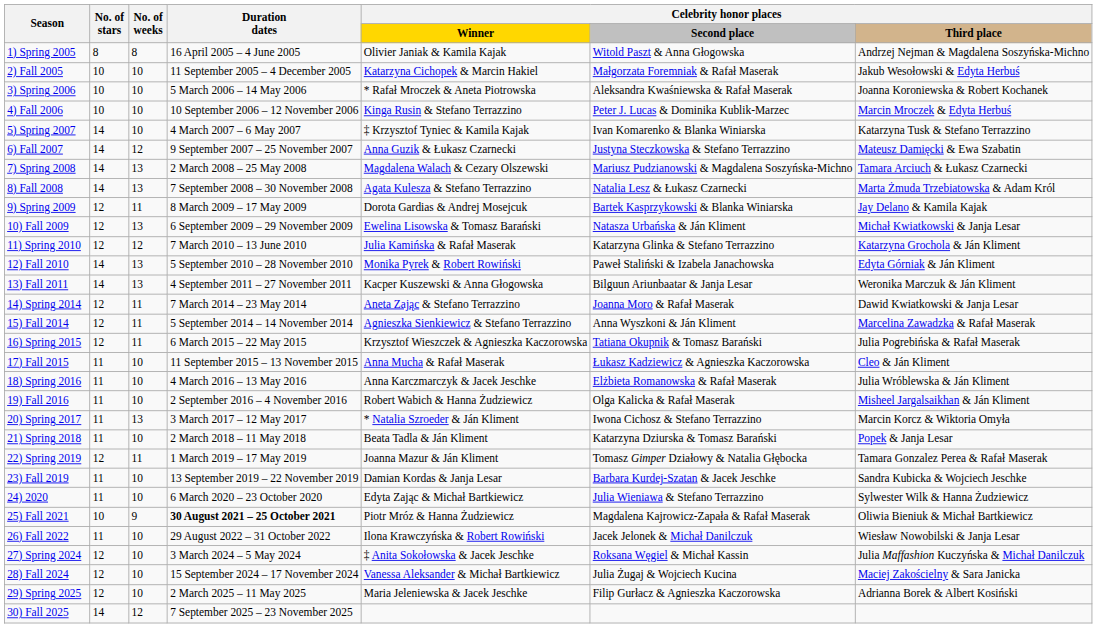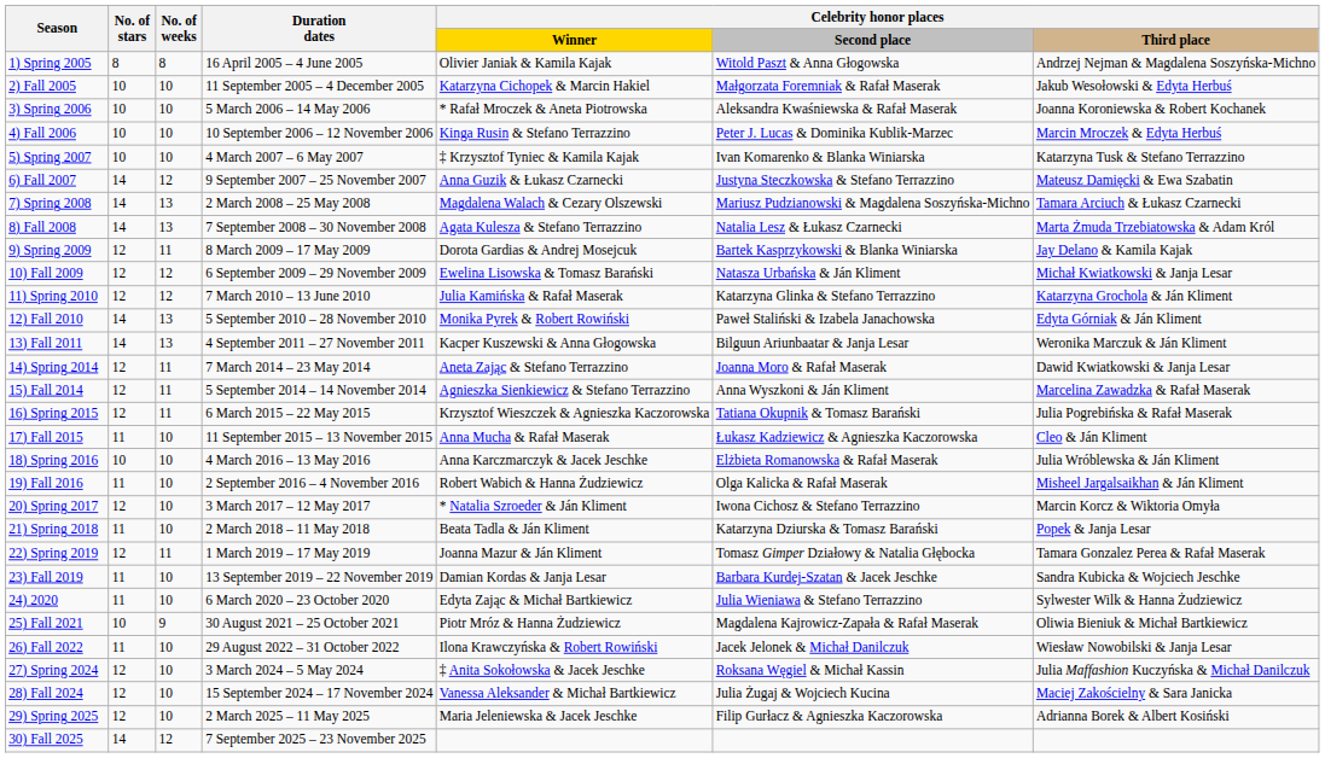 <table class="wikitable" style="white-space:nowrap; font-size:82%">
 <tr>
 <th style="width:10%;" rowspan="2">Season</th>
 <th style="width:5%;" rowspan="2">No. of<br>stars</th>
 <th style="width:5%;" rowspan="2">No. of<br>weeks</th>
 <th style="width:10%;" rowspan="2">Duration <br>dates</th>
 <th style="width:45%;" colspan="3">Celebrity honor places</th>
 </tr>
 <tr>
 <th style="width:15%; background:gold;">Winner</th>
 <th style="width:15%; background:silver;">Second place</th>
 <th style="width:15%; background:tan;">Third place</th>
 </tr>
 <tr>
 <td><a href='#'>1) Spring 2005</a></td>
 <td>8</td>
 <td>8</td>
 <td>16 April 2005 – 4 June 2005</td>
 <td>Olivier Janiak & Kamila Kajak</td>
 <td><a href='#'>Witold Paszt</a> & Anna Głogowska</td>
 <td>Andrzej Nejman & Magdalena Soszyńska-Michno</td>
 </tr>
 <tr>
 <td><a href='#'>2) Fall 2005</a></td>
 <td>10</td>
 <td>10</td>
 <td>11 September 2005 – 4 December 2005</td>
 <td><a href='#'>Katarzyna Cichopek</a> & Marcin Hakiel</td>
 <td><a href='#'>Małgorzata Foremniak</a> & Rafał Maserak</td>
 <td>Jakub Wesołowski & <a href='#'>Edyta Herbuś</a></td>
 </tr>
 <tr>
 <td><a href='#'>3) Spring 2006</a></td>
 <td>10</td>
 <td>10</td>
 <td>5 March 2006 – 14 May 2006</td>
 <td>* Rafał Mroczek & Aneta Piotrowska</td>
 <td>Aleksandra Kwaśniewska & Rafał Maserak</td>
 <td>Joanna Koroniewska & Robert Kochanek</td>
 </tr>
 <tr>
 <td><a href='#'>4) Fall 2006</a></td>
 <td>10</td>
 <td>10</td>
 <td>10 September 2006 – 12 November 2006</td>
 <td><a href='#'>Kinga Rusin</a> & Stefano Terrazzino</td>
 <td><a href='#'>Peter J. Lucas</a> & Dominika Kublik-Marzec</td>
 <td><a href='#'>Marcin Mroczek</a> & <a href='#'>Edyta Herbuś</a></td>
 </tr>
 <tr>
 <td><a href='#'>5) Spring 2007</a></td>
-<td>14</td>
+<td>10</td>
 <td>10</td>
 <td>4 March 2007 – 6 May 2007</td>
 <td>‡ Krzysztof Tyniec & Kamila Kajak</td>
 <td>Ivan Komarenko & Blanka Winiarska</td>
 <td>Katarzyna Tusk & Stefano Terrazzino</td>
 </tr>
 <tr>
 <td><a href='#'>6) Fall 2007</a></td>
 <td>14</td>
 <td>12</td>
 <td>9 September 2007 – 25 November 2007</td>
 <td><a href='#'>Anna Guzik</a> & Łukasz Czarnecki</td>
 <td><a href='#'>Justyna Steczkowska</a> & Stefano Terrazzino</td>
 <td><a href='#'>Mateusz Damięcki</a> & Ewa Szabatin</td>
 </tr>
 <tr>
 <td><a href='#'>7) Spring 2008</a></td>
 <td>14</td>
 <td>13</td>
 <td>2 March 2008 – 25 May 2008</td>
 <td><a href='#'>Magdalena Walach</a> & Cezary Olszewski</td>
 <td><a href='#'>Mariusz Pudzianowski</a> & Magdalena Soszyńska-Michno</td>
 <td><a href='#'>Tamara Arciuch</a> & Łukasz Czarnecki</td>
 </tr>
 <tr>
 <td><a href='#'>8) Fall 2008</a></td>
 <td>14</td>
 <td>13</td>
 <td>7 September 2008 – 30 November 2008</td>
 <td><a href='#'>Agata Kulesza</a> & Stefano Terrazzino</td>
 <td><a href='#'>Natalia Lesz</a> & Łukasz Czarnecki</td>
 <td><a href='#'>Marta Żmuda Trzebiatowska</a> & Adam Król</td>
 </tr>
 <tr>
 <td><a href='#'>9) Spring 2009</a></td>
 <td>12</td>
 <td>11</td>
 <td>8 March 2009 – 17 May 2009</td>
 <td>Dorota Gardias & Andrej Mosejcuk</td>
 <td><a href='#'>Bartek Kasprzykowski</a> & Blanka Winiarska</td>
 <td><a href='#'>Jay Delano</a> & Kamila Kajak</td>
 </tr>
 <tr>
 <td><a href='#'>10) Fall 2009</a></td>
 <td>12</td>
-<td>13</td>
+<td>12</td>
 <td>6 September 2009 – 29 November 2009</td>
 <td><a href='#'>Ewelina Lisowska</a> & Tomasz Barański</td>
 <td><a href='#'>Natasza Urbańska</a> & Ján Kliment</td>
 <td><a href='#'>Michał Kwiatkowski</a> & Janja Lesar</td>
 </tr>
 <tr>
 <td><a href='#'>11) Spring 2010</a></td>
 <td>12</td>
 <td>12</td>
 <td>7 March 2010 – 13 June 2010</td>
 <td><a href='#'>Julia Kamińska</a> & Rafał Maserak</td>
 <td>Katarzyna Glinka & Stefano Terrazzino</td>
 <td><a href='#'>Katarzyna Grochola</a> & Ján Kliment</td>
 </tr>
 <tr>
 <td><a href='#'>12) Fall 2010</a></td>
 <td>14</td>
 <td>13</td>
 <td>5 September 2010 – 28 November 2010</td>
 <td><a href='#'>Monika Pyrek</a> & <a href='#'>Robert Rowiński</a></td>
 <td>Paweł Staliński & Izabela Janachowska</td>
 <td><a href='#'>Edyta Górniak</a> & Ján Kliment</td>
 </tr>
 <tr>
 <td><a href='#'>13) Fall 2011</a></td>
 <td>14</td>
 <td>13</td>
 <td>4 September 2011 – 27 November 2011</td>
 <td>Kacper Kuszewski & Anna Głogowska</td>
 <td>Bilguun Ariunbaatar & Janja Lesar</td>
 <td>Weronika Marczuk & Ján Kliment</td>
 </tr>
 <tr>
 <td><a href='#'>14) Spring 2014</a></td>
 <td>12</td>
 <td>11</td>
 <td>7 March 2014 – 23 May 2014</td>
 <td><a href='#'>Aneta Zając</a> & Stefano Terrazzino</td>
 <td><a href='#'>Joanna Moro</a> & Rafał Maserak</td>
 <td>Dawid Kwiatkowski & Janja Lesar</td>
 </tr>
 <tr>
 <td><a href='#'>15) Fall 2014</a></td>
 <td>12</td>
 <td>11</td>
 <td>5 September 2014 – 14 November 2014</td>
 <td><a href='#'>Agnieszka Sienkiewicz</a> & Stefano Terrazzino</td>
 <td>Anna Wyszkoni & Ján Kliment</td>
 <td><a href='#'>Marcelina Zawadzka</a> & Rafał Maserak</td>
 </tr>
 <tr>
 <td><a href='#'>16) Spring 2015</a></td>
 <td>12</td>
 <td>11</td>
 <td>6 March 2015 – 22 May 2015</td>
 <td>Krzysztof Wieszczek & Agnieszka Kaczorowska</td>
 <td><a href='#'>Tatiana Okupnik</a> & Tomasz Barański</td>
 <td>Julia Pogrebińska & Rafał Maserak</td>
 </tr>
 <tr>
 <td><a href='#'>17) Fall 2015</a></td>
 <td>11</td>
 <td>10</td>
 <td>11 September 2015 – 13 November 2015</td>
 <td><a href='#'>Anna Mucha</a> & Rafał Maserak</td>
 <td><a href='#'>Łukasz Kadziewicz</a> & Agnieszka Kaczorowska</td>
 <td><a href='#'>Cleo</a> & Ján Kliment</td>
 </tr>
 <tr>
 <td><a href='#'>18) Spring 2016</a></td>
-<td>11</td>
+<td>10</td>
 <td>10</td>
 <td>4 March 2016 – 13 May 2016</td>
 <td>Anna Karczmarczyk & Jacek Jeschke</td>
 <td><a href='#'>Elżbieta Romanowska</a> & Rafał Maserak</td>
 <td>Julia Wróblewska & Ján Kliment</td>
 </tr>
 <tr>
 <td><a href='#'>19) Fall 2016</a></td>
 <td>11</td>
 <td>10</td>
 <td>2 September 2016 – 4 November 2016</td>
 <td>Robert Wabich	& Hanna Żudziewicz</td>
 <td>Olga Kalicka & Rafał Maserak</td>
 <td><a href='#'>Misheel Jargalsaikhan</a> & Ján Kliment</td>
 </tr>
 <tr>
 <td><a href='#'>20) Spring 2017</a></td>
-<td>11</td>
-<td>13</td>
+<td>12</td>
+<td>10</td>
 <td>3 March 2017 – 12 May 2017</td>
 <td>* <a href='#'>Natalia Szroeder</a> & Ján Kliment</td>
 <td>Iwona Cichosz	& Stefano Terrazzino</td>
 <td>Marcin Korcz & Wiktoria Omyła</td>
 </tr>
 <tr>
 <td><a href='#'>21) Spring 2018</a></td>
 <td>11</td>
 <td>10</td>
 <td>2 March 2018 – 11 May 2018</td>
 <td>Beata Tadla & Ján Kliment</td>
 <td>Katarzyna Dziurska & Tomasz Barański</td>
 <td><a href='#'>Popek</a> & Janja Lesar</td>
 </tr>
 <tr>
 <td><a href='#'>22) Spring 2019</a></td>
 <td>12</td>
 <td>11</td>
 <td>1 March 2019 – 17 May 2019</td>
 <td>Joanna Mazur & Ján Kliment</td>
 <td>Tomasz <em>Gimper</em> Działowy & Natalia Głębocka</td>
 <td>Tamara Gonzalez Perea & Rafał Maserak</td>
 </tr>
 <tr>
 <td><a href='#'>23) Fall 2019</a></td>
 <td>11</td>
 <td>10</td>
 <td>13 September 2019 – 22 November 2019</td>
 <td>Damian Kordas & Janja Lesar</td>
 <td><a href='#'>Barbara Kurdej-Szatan</a> & Jacek Jeschke</td>
 <td>Sandra Kubicka & Wojciech Jeschke</td>
 </tr>
 <tr>
 <td><a href='#'>24) 2020</a></td>
 <td>11</td>
 <td>10</td>
 <td>6 March 2020 – 23 October 2020</td>
 <td>Edyta Zając & Michał Bartkiewicz</td>
 <td><a href='#'>Julia Wieniawa</a> & Stefano Terrazzino</td>
 <td>Sylwester Wilk & Hanna Żudziewicz</td>
 </tr>
 <tr>
 <td><a href='#'>25) Fall 2021</a></td>
 <td>10</td>
 <td>9</td>
-<td><strong>30 August 2021 – 25 October 2021</strong></td>
+<td>30 August 2021 – 25 October 2021</td>
 <td>Piotr Mróz & Hanna Żudziewicz</td>
 <td>Magdalena Kajrowicz-Zapała & Rafał Maserak</td>
 <td>Oliwia Bieniuk & Michał Bartkiewicz</td>
 </tr>
 <tr>
 <td><a href='#'>26) Fall 2022</a></td>
 <td>11</td>
 <td>10</td>
 <td>29 August 2022 – 31 October 2022</td>
 <td>Ilona Krawczyńska & <a href='#'>Robert Rowiński</a></td>
 <td>Jacek Jelonek & <a href='#'>Michał Danilczuk</a></td>
 <td>Wiesław Nowobilski & Janja Lesar</td>
 </tr>
 <tr>
 <td><a href='#'>27) Spring 2024</a></td>
 <td>12</td>
 <td>10</td>
 <td>3 March 2024 – 5 May 2024</td>
 <td>‡ <a href='#'>Anita Sokołowska</a> & Jacek Jeschke</td>
 <td><a href='#'>Roksana Węgiel</a> & Michał Kassin</td>
 <td>Julia <em>Maffashion</em> Kuczyńska & <a href='#'>Michał Danilczuk</a></td>
 </tr>
 <tr>
 <td><a href='#'>28) Fall 2024</a></td>
 <td>12</td>
 <td>10</td>
 <td>15 September 2024 – 17 November 2024</td>
 <td><a href='#'>Vanessa Aleksander</a> & Michał Bartkiewicz</td>
 <td>Julia Żugaj & Wojciech Kucina</td>
 <td><a href='#'>Maciej Zakościelny</a> & Sara Janicka</td>
 </tr>
 <tr>
 <td><a href='#'>29) Spring 2025</a></td>
 <td>12</td>
 <td>10</td>
 <td>2 March 2025 – 11 May 2025</td>
 <td>Maria Jeleniewska & Jacek Jeschke</td>
 <td>Filip Gurłacz & Agnieszka Kaczorowska</td>
 <td>Adrianna Borek & Albert Kosiński</td>
 </tr>
 <tr>
 <td><a href='#'>30) Fall 2025</a></td>
 <td>14</td>
 <td>12</td>
 <td>7 September 2025 – 23 November 2025</td>
 <td></td>
 <td></td>
 <td></td>
 </tr>
 </table>
